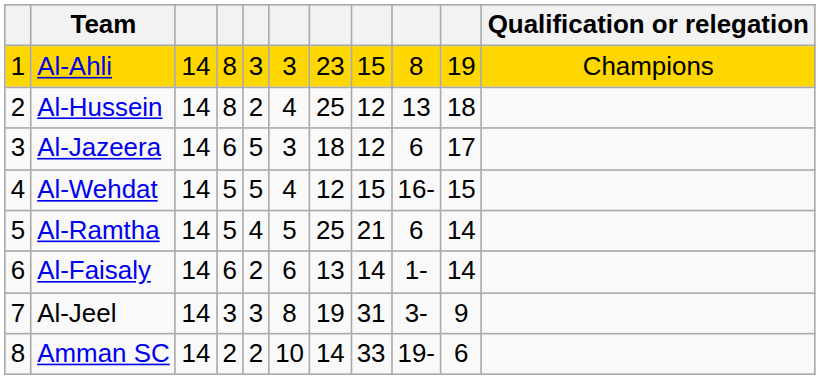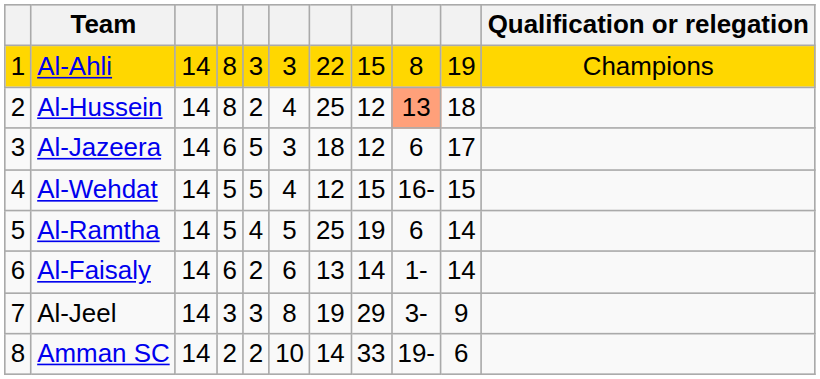 <table class="wikitable" style="text-align:center;">
 <tr>
 <th></th>
 <th>Team</th>
 <th></th>
 <th></th>
 <th></th>
 <th></th>
 <th></th>
 <th></th>
 <th></th>
 <th></th>
 <th>Qualification or relegation</th>
 </tr>
 <tr bgcolor=gold>
 <td>1</td>
 <td style="text-align:left;"><a href='#'>Al-Ahli</a></td>
 <td>14</td>
 <td>8</td>
 <td>3</td>
 <td>3</td>
-<td>23</td>
+<td>22</td>
 <td>15</td>
 <td>8</td>
 <td>19</td>
 <td>Champions</td>
 </tr>
 <tr>
 <td>2</td>
 <td style="text-align:left;"><a href='#'>Al-Hussein</a></td>
 <td>14</td>
 <td>8</td>
 <td>2</td>
 <td>4</td>
 <td>25</td>
 <td>12</td>
-<td>13</td>
+<td style="background: lightsalmon;">13</td>
 <td>18</td>
 <td></td>
 </tr>
 <tr>
 <td>3</td>
 <td style="text-align:left;"><a href='#'>Al-Jazeera</a></td>
 <td>14</td>
 <td>6</td>
 <td>5</td>
 <td>3</td>
 <td>18</td>
 <td>12</td>
 <td>6</td>
 <td>17</td>
 <td></td>
 </tr>
 <tr bgcolor=>
 <td>4</td>
 <td style="text-align:left;"><a href='#'>Al-Wehdat</a></td>
 <td>14</td>
 <td>5</td>
 <td>5</td>
 <td>4</td>
 <td>12</td>
 <td>15</td>
 <td>16-</td>
 <td>15</td>
 <td></td>
 </tr>
 <tr>
 <td>5</td>
 <td style="text-align:left;"><a href='#'>Al-Ramtha</a></td>
 <td>14</td>
 <td>5</td>
 <td>4</td>
 <td>5</td>
 <td>25</td>
-<td>21</td>
+<td>19</td>
 <td>6</td>
 <td>14</td>
 <td></td>
 </tr>
 <tr bgcolor=>
 <td>6</td>
 <td style="text-align:left;"><a href='#'>Al-Faisaly</a></td>
 <td>14</td>
 <td>6</td>
 <td>2</td>
 <td>6</td>
 <td>13</td>
 <td>14</td>
 <td>1-</td>
 <td>14</td>
 <td></td>
 </tr>
 <tr bgcolor=>
 <td>7</td>
 <td style="text-align:left;">Al-Jeel</td>
 <td>14</td>
 <td>3</td>
 <td>3</td>
 <td>8</td>
 <td>19</td>
-<td>31</td>
+<td>29</td>
 <td>3-</td>
 <td>9</td>
 <td></td>
 </tr>
 <tr bgcolor=>
 <td>8</td>
 <td style="text-align:left;"><a href='#'>Amman SC</a></td>
 <td>14</td>
 <td>2</td>
 <td>2</td>
 <td>10</td>
 <td>14</td>
 <td>33</td>
 <td>19-</td>
 <td>6</td>
 <td></td>
 </tr>
 </table>
